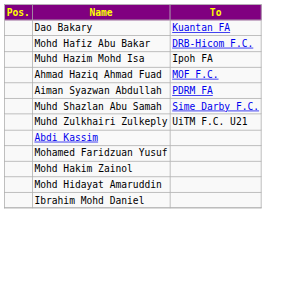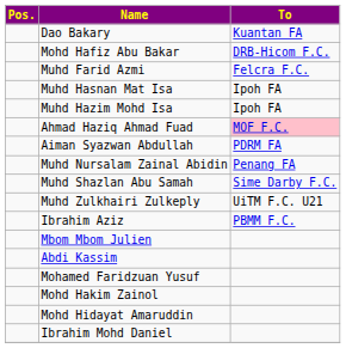 <table class="wikitable sortable">
 <tr>
 <th style="background:Purple; color:Yellow;">Pos.</th>
 <th style="background:Purple; color:Yellow;">Name</th>
 <th style="background:Purple; color:Yellow;">To</th>
 </tr>
 <tr>
 <td></td>
 <td> Dao Bakary</td>
 <td> <a href='#'>Kuantan FA</a></td>
 </tr>
 <tr>
 <td></td>
 <td> Mohd Hafiz Abu Bakar</td>
 <td> <a href='#'>DRB-Hicom F.C.</a></td>
 </tr>
 <tr>
 <td></td>
+<td> Muhd Farid Azmi</td>
+<td> <a href='#'>Felcra F.C.</a></td>
+</tr>
+<tr>
+<td></td>
+<td> Muhd Hasnan Mat Isa</td>
+<td> Ipoh FA</td>
+</tr>
+<tr>
+<td></td>
 <td> Muhd Hazim Mohd Isa</td>
 <td> Ipoh FA</td>
 </tr>
 <tr>
 <td></td>
 <td> Ahmad Haziq Ahmad Fuad</td>
-<td> <a href='#'>MOF F.C.</a></td>
+<td style="background: pink;"> <a href='#'>MOF F.C.</a></td>
 </tr>
 <tr>
 <td></td>
 <td> Aiman Syazwan Abdullah</td>
 <td> <a href='#'>PDRM FA</a></td>
+</tr>
+<tr>
+<td></td>
+<td> Muhd Nursalam Zainal Abidin</td>
+<td> <a href='#'>Penang FA</a></td>
 </tr>
 <tr>
 <td></td>
 <td> Muhd Shazlan Abu Samah</td>
 <td> <a href='#'>Sime Darby F.C.</a></td>
 </tr>
 <tr>
 <td></td>
 <td> Muhd Zulkhairi Zulkeply</td>
 <td> UiTM F.C. U21</td>
+</tr>
+<tr>
+<td></td>
+<td> Ibrahim Aziz</td>
+<td> <a href='#'>PBMM F.C.</a></td>
+</tr>
+<tr>
+<td></td>
+<td> <a href='#'>Mbom Mbom Julien</a></td>
+<td></td>
 </tr>
 <tr>
 <td></td>
 <td> <a href='#'>Abdi Kassim</a></td>
 <td></td>
 </tr>
 <tr>
 <td></td>
 <td> Mohamed Faridzuan Yusuf</td>
 <td></td>
 </tr>
 <tr>
 <td></td>
 <td> Mohd Hakim Zainol</td>
 <td></td>
 </tr>
 <tr>
 <td></td>
 <td> Mohd Hidayat Amaruddin</td>
 <td></td>
 </tr>
 <tr>
 <td></td>
 <td> Ibrahim Mohd Daniel</td>
 <td></td>
 </tr>
 <tr>
 </tr>
 </table>
